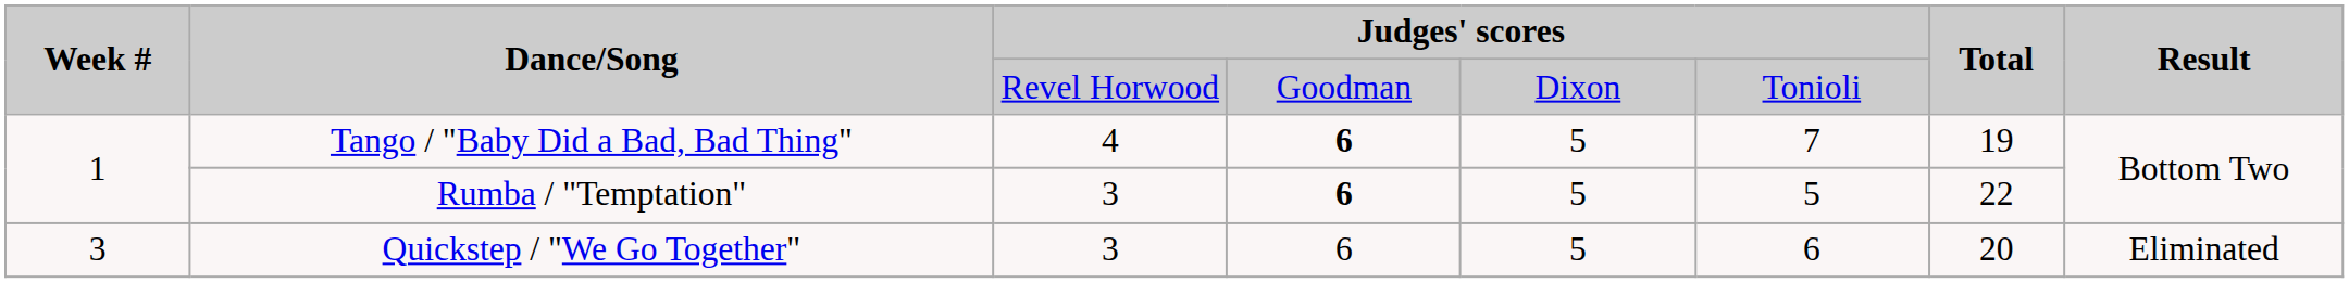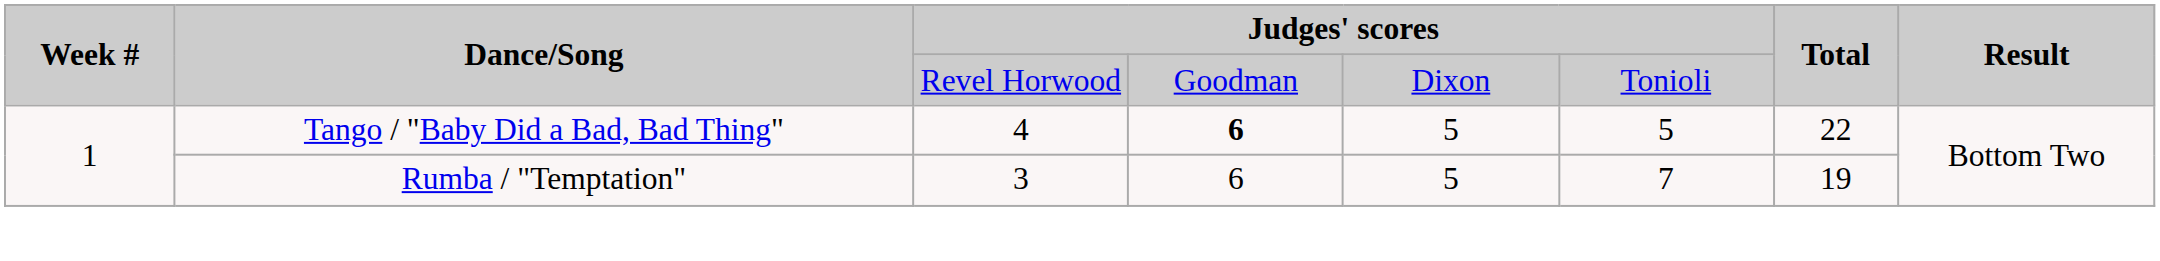 <table class="wikitable collapsible collapsed">
 <tr>
 <th rowspan="2"  style="background:#ccc; text-align:Center;"><strong>Week #</strong></th>
 <th rowspan="2"  style="background:#ccc; text-align:Center;"><strong>Dance</strong>/<strong>Song</strong></th>
 <th colspan="4"  style="background:#ccc; text-align:Center;"><strong>Judges' scores</strong></th>
 <th rowspan="2"  style="background:#ccc; text-align:Center;"><strong>Total</strong></th>
 <th rowspan="2"  style="background:#ccc; text-align:Center;"><strong>Result</strong></th>
 </tr>
 <tr>
 <td style="width:10%; background:#ccc; text-align:center;"><a href='#'>Revel Horwood</a></td>
 <td style="width:10%; background:#ccc; text-align:center;"><a href='#'>Goodman</a></td>
 <td style="width:10%; background:#ccc; text-align:center;"><a href='#'>Dixon</a></td>
 <td style="width:10%; background:#ccc; text-align:center;"><a href='#'>Tonioli</a></td>
 </tr>
 <tr>
 <td style="text-align:center; background:#faf6f6;" rowspan="2">1</td>
 <td style="text-align:center; background:#faf6f6;"><a href='#'>Tango</a> / "<a href='#'>Baby Did a Bad, Bad Thing</a>"</td>
 <td style="text-align:center; background:#faf6f6;">4</td>
 <td style="text-align:center; background:#faf6f6;"><strong>6</strong></td>
 <td style="text-align:center; background:#faf6f6;">5</td>
-<td style="text-align:center; background:#faf6f6;">7</td>
-<td style="text-align:center; background:#faf6f6;">19</td>
+<td style="text-align:center; background:#faf6f6;">5</td>
+<td style="text-align:center; background:#faf6f6;">22</td>
 <td style="text-align:center; background:#faf6f6;" rowspan="2">Bottom Two</td>
 </tr>
 <tr>
 <td style="text-align:center; background:#faf6f6;"><a href='#'>Rumba</a> / "Temptation"</td>
 <td style="text-align:center; background:#faf6f6;">3</td>
-<td style="text-align:center; background:#faf6f6;"><strong>6</strong></td>
-<td style="text-align:center; background:#faf6f6;">5</td>
-<td style="text-align:center; background:#faf6f6;">5</td>
-<td style="text-align:center; background:#faf6f6;">22</td>
-</tr>
-<tr>
-<td style="text-align:center; background:#faf6f6;">3</td>
-<td style="text-align:center; background:#faf6f6;"><a href='#'>Quickstep</a> / "<a href='#'>We Go Together</a>"</td>
-<td style="text-align:center; background:#faf6f6;">3</td>
 <td style="text-align:center; background:#faf6f6;">6</td>
 <td style="text-align:center; background:#faf6f6;">5</td>
-<td style="text-align:center; background:#faf6f6;">6</td>
-<td style="text-align:center; background:#faf6f6;">20</td>
-<td style="text-align:center; background:#faf6f6;">Eliminated</td>
+<td style="text-align:center; background:#faf6f6;">7</td>
+<td style="text-align:center; background:#faf6f6;">19</td>
 </tr>
 </table>
